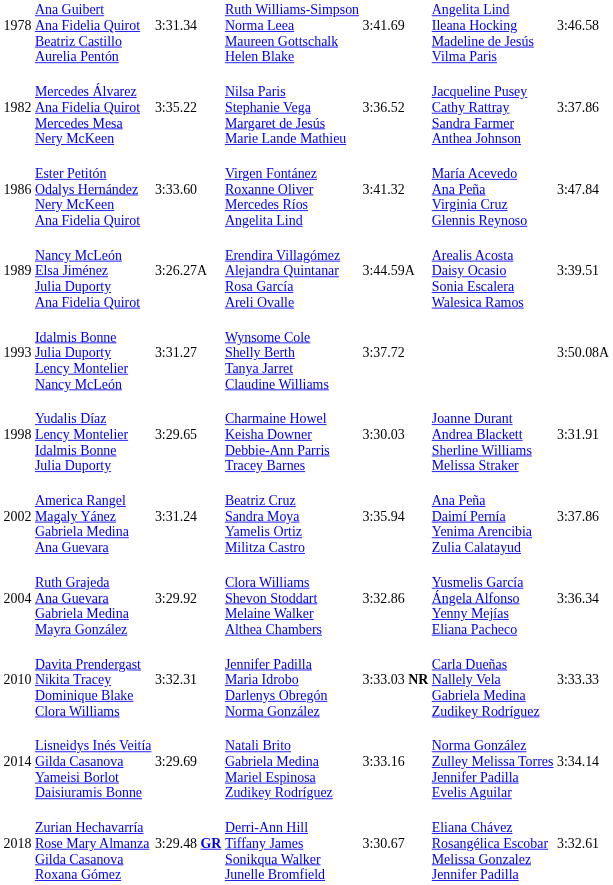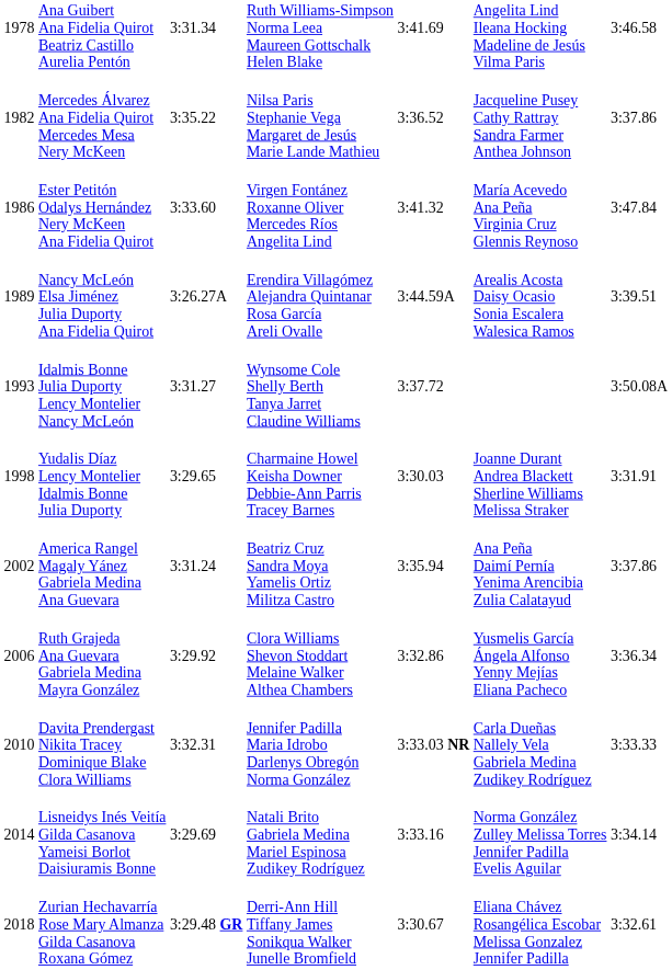 <table>
 <tr>
 <td>1978</td>
 <td><br><a href='#'>Ana Guibert</a><br><a href='#'>Ana Fidelia Quirot</a><br><a href='#'>Beatriz Castillo</a><br><a href='#'>Aurelia Pentón</a></td>
 <td>3:31.34</td>
 <td><br><a href='#'>Ruth Williams-Simpson</a><br><a href='#'>Norma Leea</a><br><a href='#'>Maureen Gottschalk</a><br><a href='#'>Helen Blake</a></td>
 <td>3:41.69</td>
 <td><br><a href='#'>Angelita Lind</a><br><a href='#'>Ileana Hocking</a><br><a href='#'>Madeline de Jesús</a><br><a href='#'>Vilma Paris</a></td>
 <td>3:46.58</td>
 </tr>
 <tr>
 <td>1982</td>
 <td><br><a href='#'>Mercedes Álvarez</a><br><a href='#'>Ana Fidelia Quirot</a><br><a href='#'>Mercedes Mesa</a><br><a href='#'>Nery McKeen</a></td>
 <td>3:35.22</td>
 <td><br><a href='#'>Nilsa Paris</a><br><a href='#'>Stephanie Vega</a><br><a href='#'>Margaret de Jesús</a><br><a href='#'>Marie Lande Mathieu</a></td>
 <td>3:36.52</td>
 <td><br><a href='#'>Jacqueline Pusey</a><br><a href='#'>Cathy Rattray</a><br><a href='#'>Sandra Farmer</a><br><a href='#'>Anthea Johnson</a></td>
 <td>3:37.86</td>
 </tr>
 <tr>
 <td>1986</td>
 <td><br><a href='#'>Ester Petitón</a><br><a href='#'>Odalys Hernández</a><br><a href='#'>Nery McKeen</a><br><a href='#'>Ana Fidelia Quirot</a></td>
 <td>3:33.60</td>
 <td><br><a href='#'>Virgen Fontánez</a><br><a href='#'>Roxanne Oliver</a><br><a href='#'>Mercedes Ríos</a><br><a href='#'>Angelita Lind</a></td>
 <td>3:41.32</td>
 <td><br><a href='#'>María Acevedo</a><br><a href='#'>Ana Peña</a><br><a href='#'>Virginia Cruz</a><br><a href='#'>Glennis Reynoso</a></td>
 <td>3:47.84</td>
 </tr>
 <tr>
 <td>1989</td>
 <td><br><a href='#'>Nancy McLeón</a><br><a href='#'>Elsa Jiménez</a><br><a href='#'>Julia Duporty</a><br><a href='#'>Ana Fidelia Quirot</a></td>
 <td>3:26.27A</td>
 <td><br><a href='#'>Erendira Villagómez</a><br><a href='#'>Alejandra Quintanar</a><br><a href='#'>Rosa García</a><br><a href='#'>Areli Ovalle</a></td>
 <td>3:44.59A</td>
 <td><br><a href='#'>Arealis Acosta</a><br><a href='#'>Daisy Ocasio</a><br><a href='#'>Sonia Escalera</a><br><a href='#'>Walesica Ramos</a></td>
 <td>3:39.51</td>
 </tr>
 <tr>
 <td>1993</td>
 <td><br><a href='#'>Idalmis Bonne</a><br><a href='#'>Julia Duporty</a><br><a href='#'>Lency Montelier</a><br><a href='#'>Nancy McLeón</a></td>
 <td>3:31.27</td>
 <td><br><a href='#'>Wynsome Cole</a><br><a href='#'>Shelly Berth</a><br><a href='#'>Tanya Jarret</a><br><a href='#'>Claudine Williams</a></td>
 <td>3:37.72</td>
 <td></td>
 <td>3:50.08A</td>
 </tr>
 <tr>
 <td>1998</td>
 <td><br><a href='#'>Yudalis Díaz</a><br><a href='#'>Lency Montelier</a><br><a href='#'>Idalmis Bonne</a><br><a href='#'>Julia Duporty</a></td>
 <td>3:29.65</td>
 <td><br><a href='#'>Charmaine Howel</a><br><a href='#'>Keisha Downer</a><br><a href='#'>Debbie-Ann Parris</a><br><a href='#'>Tracey Barnes</a></td>
 <td>3:30.03</td>
 <td><br><a href='#'>Joanne Durant</a><br><a href='#'>Andrea Blackett</a><br><a href='#'>Sherline Williams</a><br><a href='#'>Melissa Straker</a></td>
 <td>3:31.91</td>
 </tr>
 <tr>
 <td>2002</td>
 <td><br><a href='#'>America Rangel</a><br><a href='#'>Magaly Yánez</a><br><a href='#'>Gabriela Medina</a><br><a href='#'>Ana Guevara</a></td>
 <td>3:31.24</td>
 <td><br><a href='#'>Beatriz Cruz</a><br><a href='#'>Sandra Moya</a><br><a href='#'>Yamelis Ortiz</a><br><a href='#'>Militza Castro</a></td>
 <td>3:35.94</td>
 <td><br><a href='#'>Ana Peña</a><br><a href='#'>Daimí Pernía</a><br><a href='#'>Yenima Arencibia</a><br><a href='#'>Zulia Calatayud</a></td>
 <td>3:37.86</td>
 </tr>
 <tr>
-<td>2004</td>
+<td>2006</td>
 <td><br><a href='#'>Ruth Grajeda</a><br><a href='#'>Ana Guevara</a><br><a href='#'>Gabriela Medina</a><br><a href='#'>Mayra González</a></td>
 <td>3:29.92</td>
 <td><br><a href='#'>Clora Williams</a><br><a href='#'>Shevon Stoddart</a><br><a href='#'>Melaine Walker</a><br><a href='#'>Althea Chambers</a></td>
 <td>3:32.86</td>
 <td><br><a href='#'>Yusmelis García</a><br><a href='#'>Ángela Alfonso</a><br><a href='#'>Yenny Mejías</a><br><a href='#'>Eliana Pacheco</a></td>
 <td>3:36.34</td>
 </tr>
 <tr>
 <td>2010</td>
 <td><br><a href='#'>Davita Prendergast</a><br><a href='#'>Nikita Tracey</a><br><a href='#'>Dominique Blake</a><br><a href='#'>Clora Williams</a></td>
 <td>3:32.31</td>
 <td><br><a href='#'>Jennifer Padilla</a><br><a href='#'>Maria Idrobo</a><br><a href='#'>Darlenys Obregón</a><br><a href='#'>Norma González</a></td>
 <td>3:33.03 <strong>NR</strong></td>
 <td><br><a href='#'>Carla Dueñas</a><br><a href='#'>Nallely Vela</a><br><a href='#'>Gabriela Medina</a><br><a href='#'>Zudikey Rodríguez</a></td>
 <td>3:33.33</td>
 </tr>
 <tr>
 <td>2014</td>
 <td><br><a href='#'>Lisneidys Inés Veitía</a><br><a href='#'>Gilda Casanova</a><br><a href='#'>Yameisi Borlot</a><br><a href='#'>Daisiuramis Bonne</a></td>
 <td>3:29.69</td>
 <td><br><a href='#'>Natali Brito</a><br><a href='#'>Gabriela Medina</a><br><a href='#'>Mariel Espinosa</a><br><a href='#'>Zudikey Rodríguez</a></td>
 <td>3:33.16</td>
 <td><br><a href='#'>Norma González</a><br><a href='#'>Zulley Melissa Torres</a><br><a href='#'>Jennifer Padilla</a><br><a href='#'>Evelis Aguilar</a></td>
 <td>3:34.14</td>
 </tr>
 <tr>
 <td>2018</td>
 <td><br><a href='#'>Zurian Hechavarría</a><br><a href='#'>Rose Mary Almanza</a><br><a href='#'>Gilda Casanova</a><br><a href='#'>Roxana Gómez</a></td>
 <td>3:29.48 <strong><a href='#'>GR</a></strong></td>
 <td><br><a href='#'>Derri-Ann Hill</a><br><a href='#'>Tiffany James</a><br><a href='#'>Sonikqua Walker</a><br><a href='#'>Junelle Bromfield</a></td>
 <td>3:30.67</td>
 <td><br><a href='#'>Eliana Chávez</a><br><a href='#'>Rosangélica Escobar</a><br><a href='#'>Melissa Gonzalez</a><br><a href='#'>Jennifer Padilla</a></td>
 <td>3:32.61</td>
 </tr>
 </table>
